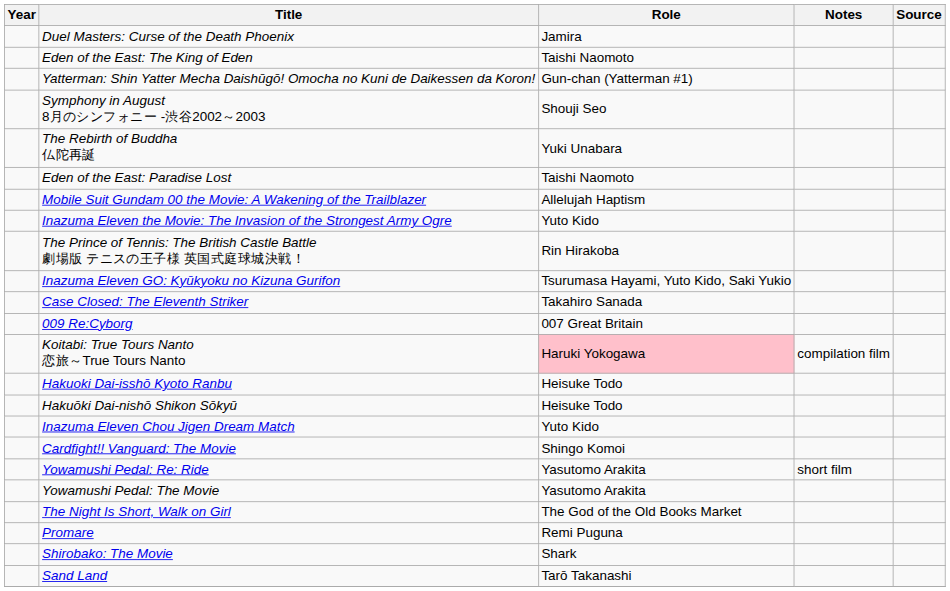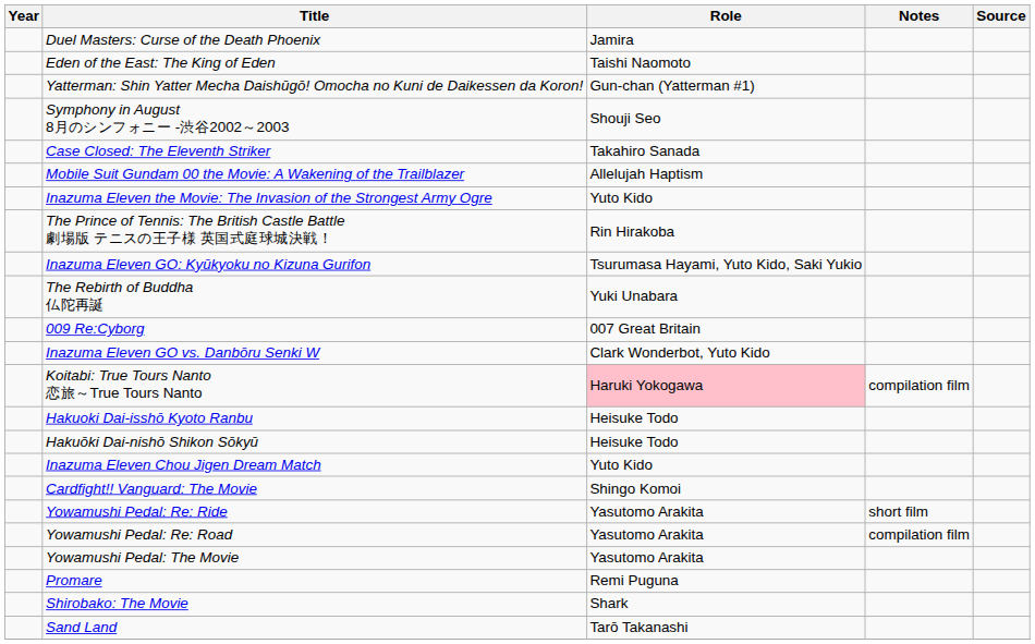 <table class="wikitable sortable plainrowheaders">
 <tr>
 <th>Year</th>
 <th>Title</th>
 <th>Role</th>
 <th class="unsortable">Notes</th>
 <th class="unsortable">Source</th>
 </tr>
 <tr>
 <td></td>
 <td><em>Duel Masters: Curse of the Death Phoenix</em></td>
 <td>Jamira</td>
 <td></td>
 <td></td>
 </tr>
 <tr>
 <td></td>
 <td><em>Eden of the East: The King of Eden</em></td>
 <td>Taishi Naomoto</td>
 <td></td>
 <td></td>
 </tr>
 <tr>
 <td></td>
 <td><em>Yatterman: Shin Yatter Mecha Daishūgō! Omocha no Kuni de Daikessen da Koron!</em></td>
 <td>Gun-chan (Yatterman #1)</td>
 <td></td>
 <td></td>
 </tr>
 <tr>
 <td></td>
 <td><em>Symphony in August</em><br>8月のシンフォニー -渋谷2002～2003</td>
 <td>Shouji Seo</td>
 <td></td>
 <td></td>
 </tr>
 <tr>
 <td></td>
-<td><em>The Rebirth of Buddha</em><br>仏陀再誕</td>
-<td>Yuki Unabara</td>
-<td></td>
-<td></td>
-</tr>
-<tr>
-<td></td>
-<td><em>Eden of the East: Paradise Lost</em></td>
-<td>Taishi Naomoto</td>
+<td><em><a href='#'>Case Closed: The Eleventh Striker</a></em></td>
+<td>Takahiro Sanada</td>
 <td></td>
 <td></td>
 </tr>
 <tr>
 <td></td>
 <td><em><a href='#'>Mobile Suit Gundam 00 the Movie: A Wakening of the Trailblazer</a></em></td>
 <td>Allelujah Haptism</td>
 <td></td>
 <td></td>
 </tr>
 <tr>
 <td></td>
 <td><em><a href='#'>Inazuma Eleven the Movie: The Invasion of the Strongest Army Ogre</a></em></td>
 <td>Yuto Kido</td>
 <td></td>
 <td></td>
 </tr>
 <tr>
 <td></td>
 <td><em>The Prince of Tennis: The British Castle Battle</em><br>劇場版 テニスの王子様 英国式庭球城決戦！</td>
 <td>Rin Hirakoba</td>
 <td></td>
 <td></td>
 </tr>
 <tr>
 <td></td>
 <td><em><a href='#'>Inazuma Eleven GO: Kyūkyoku no Kizuna Gurifon</a></em></td>
 <td>Tsurumasa Hayami, Yuto Kido, Saki Yukio</td>
 <td></td>
 <td></td>
 </tr>
 <tr>
 <td></td>
-<td><em><a href='#'>Case Closed: The Eleventh Striker</a></em></td>
-<td>Takahiro Sanada</td>
+<td><em>The Rebirth of Buddha</em><br>仏陀再誕</td>
+<td>Yuki Unabara</td>
 <td></td>
 <td></td>
 </tr>
 <tr>
 <td></td>
 <td><em><a href='#'>009 Re:Cyborg</a></em></td>
 <td>007 Great Britain</td>
+<td></td>
+<td></td>
+</tr>
+<tr>
+<td></td>
+<td><em><a href='#'>Inazuma Eleven GO vs. Danbōru Senki W</a></em></td>
+<td>Clark Wonderbot, Yuto Kido</td>
 <td></td>
 <td></td>
 </tr>
 <tr>
 <td></td>
 <td><em>Koitabi: True Tours Nanto</em><br>恋旅～True Tours Nanto</td>
 <td style="background: pink;">Haruki Yokogawa</td>
 <td>compilation film</td>
 <td></td>
 </tr>
 <tr>
 <td></td>
 <td><em><a href='#'>Hakuoki Dai-isshō Kyoto Ranbu</a></em></td>
 <td>Heisuke Todo</td>
 <td></td>
 <td></td>
 </tr>
 <tr>
 <td></td>
 <td><em>Hakuōki Dai-nishō Shikon Sōkyū</em></td>
 <td>Heisuke Todo</td>
 <td></td>
 <td></td>
 </tr>
 <tr>
 <td></td>
 <td><em><a href='#'>Inazuma Eleven Chou Jigen Dream Match</a></em></td>
 <td>Yuto Kido</td>
 <td></td>
 <td></td>
 </tr>
 <tr>
 <td></td>
 <td><em><a href='#'>Cardfight!! Vanguard: The Movie</a></em></td>
 <td>Shingo Komoi</td>
 <td></td>
 <td></td>
 </tr>
 <tr>
 <td></td>
 <td><em><a href='#'>Yowamushi Pedal: Re: Ride</a></em></td>
 <td>Yasutomo Arakita</td>
 <td>short film</td>
 <td></td>
 </tr>
 <tr>
 <td></td>
-<td><em>Yowamushi Pedal: The Movie</em></td>
+<td><em>Yowamushi Pedal: Re: Road</em></td>
 <td>Yasutomo Arakita</td>
-<td></td>
+<td>compilation film</td>
 <td></td>
 </tr>
 <tr>
 <td></td>
-<td><em><a href='#'>The Night Is Short, Walk on Girl</a></em></td>
-<td>The God of the Old Books Market</td>
+<td><em>Yowamushi Pedal: The Movie</em></td>
+<td>Yasutomo Arakita</td>
 <td></td>
 <td></td>
 </tr>
 <tr>
 <td></td>
 <td><em><a href='#'>Promare</a></em></td>
 <td>Remi Puguna</td>
 <td></td>
 <td></td>
 </tr>
 <tr>
 <td></td>
 <td><em><a href='#'>Shirobako: The Movie</a></em></td>
 <td>Shark</td>
 <td></td>
 <td></td>
 </tr>
 <tr>
 <td></td>
 <td><em><a href='#'>Sand Land</a></em></td>
 <td>Tarō Takanashi</td>
 <td></td>
 <td></td>
 </tr>
 <tr>
 </tr>
 </table>
